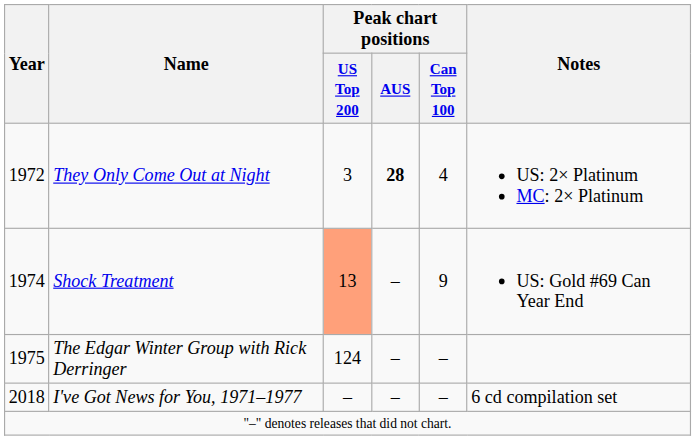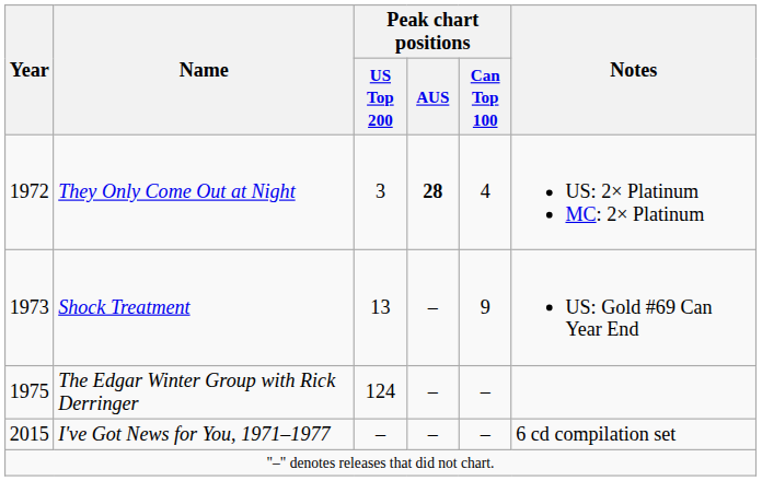 <table class="wikitable">
 <tr>
 <th rowspan="2">Year</th>
 <th rowspan="2">Name</th>
 <th colspan="3">Peak chart positions</th>
 <th rowspan="2">Notes</th>
 </tr>
 <tr>
 <th width="35"><small><a href='#'>US Top 200</a></small><br></th>
 <th width="35"><small><a href='#'>AUS</a></small><br></th>
 <th width="35"><small><a href='#'>Can Top 100</a></small><br></th>
 </tr>
 <tr>
 <td>1972</td>
 <td><em><a href='#'>They Only Come Out at Night</a></em></td>
 <td style="text-align:center;">3</td>
 <td style="text-align:center;"><strong>28</strong></td>
 <td style="text-align:center;">4</td>
 <td><br><ul><li>US: 2× Platinum</li><li><a href='#'>MC</a>: 2× Platinum</li></ul></td>
 </tr>
 <tr>
-<td>1974</td>
+<td>1973</td>
 <td><em><a href='#'>Shock Treatment</a></em></td>
-<td style="background: lightsalmon; text-align:center;">13</td>
+<td style="text-align:center;">13</td>
 <td style="text-align:center;">–</td>
 <td style="text-align:center;">9</td>
 <td><br><ul><li>US: Gold #69 Can Year End</li></ul></td>
 </tr>
 <tr>
 <td>1975</td>
 <td><em>The Edgar Winter Group with Rick Derringer</em></td>
 <td style="text-align:center;">124</td>
 <td style="text-align:center;">–</td>
 <td style="text-align:center;">–</td>
 <td></td>
 </tr>
 <tr>
-<td>2018</td>
+<td>2015</td>
 <td><em>I've Got News for You, 1971–1977</em></td>
 <td style="text-align:center;">–</td>
 <td style="text-align:center;">–</td>
 <td style="text-align:center;">–</td>
 <td>6 cd compilation set</td>
 </tr>
 <tr>
 <td colspan="8" style="text-align:center; font-size:9pt;">"–" denotes releases that did not chart.</td>
 </tr>
 </table>
